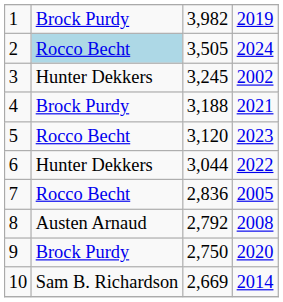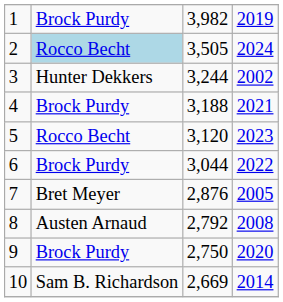 <table class="wikitable">
 <tr>
 </tr>
 <tr>
 <td>1</td>
 <td><a href='#'>Brock Purdy</a></td>
 <td>3,982</td>
 <td><a href='#'>2019</a></td>
 </tr>
 <tr>
 <td>2</td>
 <td style="background: lightblue;"><a href='#'>Rocco Becht</a></td>
 <td>3,505</td>
 <td><a href='#'>2024</a></td>
 </tr>
 <tr>
 <td>3</td>
 <td>Hunter Dekkers</td>
-<td>3,245</td>
+<td>3,244</td>
 <td><a href='#'>2002</a></td>
 </tr>
 <tr>
 <td>4</td>
 <td><a href='#'>Brock Purdy</a></td>
 <td>3,188</td>
 <td><a href='#'>2021</a></td>
 </tr>
 <tr>
 <td>5</td>
 <td><a href='#'>Rocco Becht</a></td>
 <td>3,120</td>
 <td><a href='#'>2023</a></td>
 </tr>
 <tr>
 <td>6</td>
-<td>Hunter Dekkers</td>
+<td><a href='#'>Brock Purdy</a></td>
 <td>3,044</td>
 <td><a href='#'>2022</a></td>
 </tr>
 <tr>
 <td>7</td>
-<td><a href='#'>Rocco Becht</a></td>
-<td>2,836</td>
+<td>Bret Meyer</td>
+<td>2,876</td>
 <td><a href='#'>2005</a></td>
 </tr>
 <tr>
 <td>8</td>
 <td>Austen Arnaud</td>
 <td>2,792</td>
 <td><a href='#'>2008</a></td>
 </tr>
 <tr>
 <td>9</td>
 <td><a href='#'>Brock Purdy</a></td>
 <td>2,750</td>
 <td><a href='#'>2020</a></td>
 </tr>
 <tr>
 <td>10</td>
 <td>Sam B. Richardson</td>
 <td>2,669</td>
 <td><a href='#'>2014</a></td>
 </tr>
 <tr>
 </tr>
 </table>
